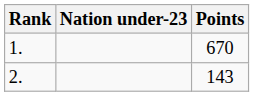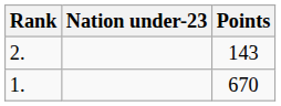 <table class="wikitable sortable">
 <tr>
 <th>Rank</th>
 <th>Nation under-23</th>
 <th>Points</th>
 </tr>
 <tr>
+<td>2.</td>
+<td></td>
+<td align=center>143</td>
+</tr>
+<tr>
 <td>1.</td>
 <td></td>
 <td align=center>670</td>
 </tr>
-<tr>
-<td>2.</td>
-<td></td>
-<td align=center>143</td>
-</tr>
 </table>
